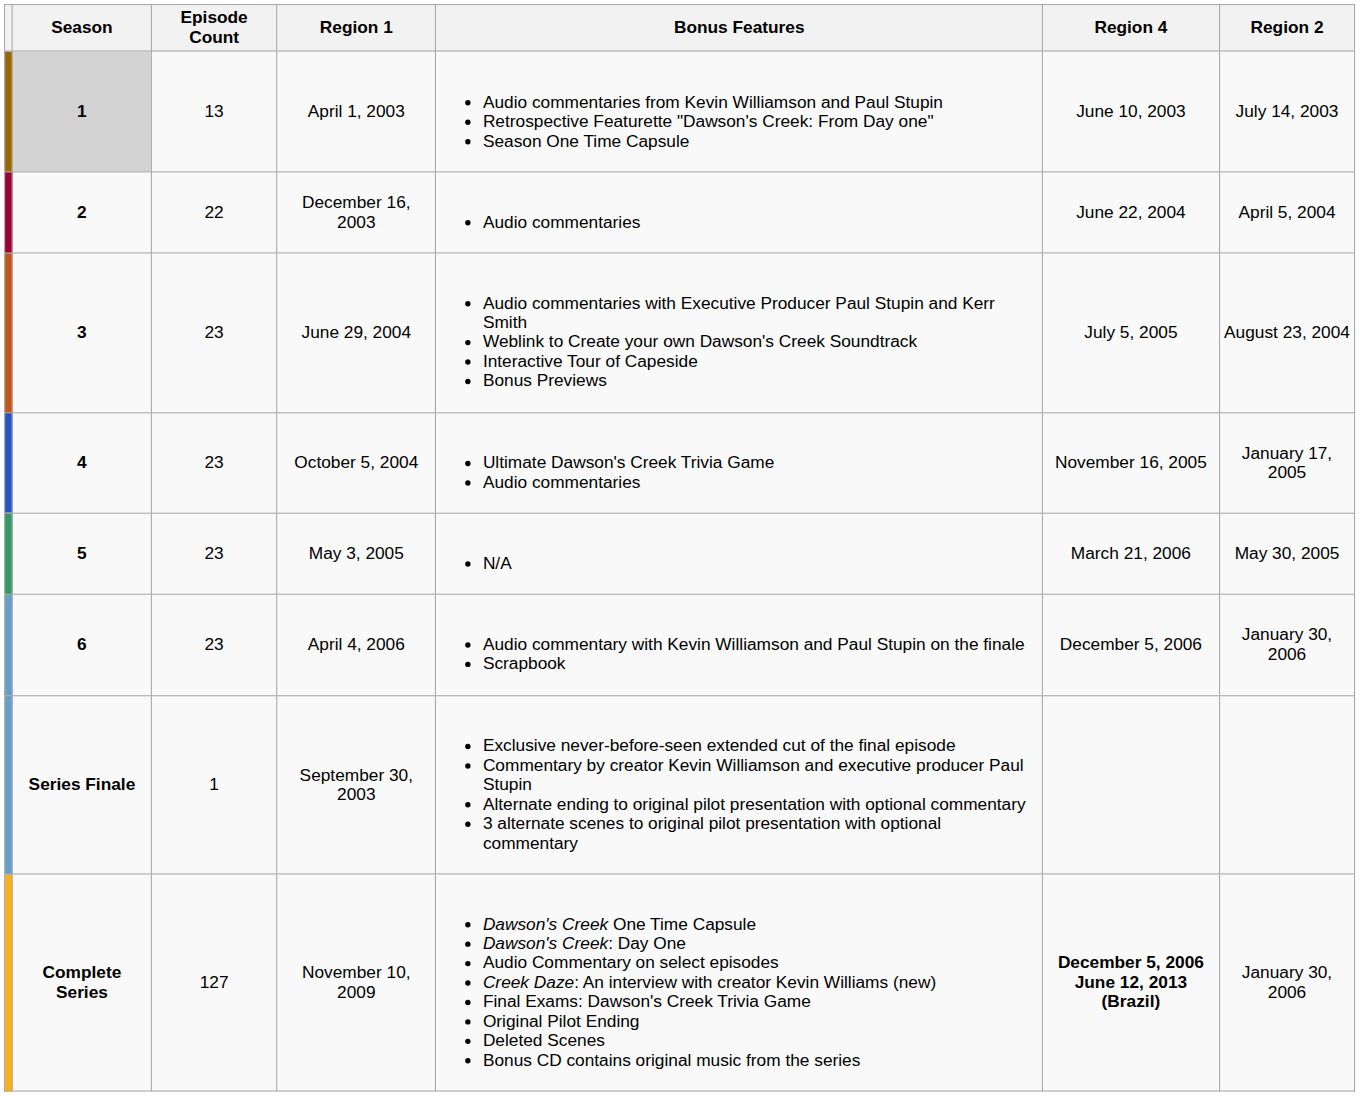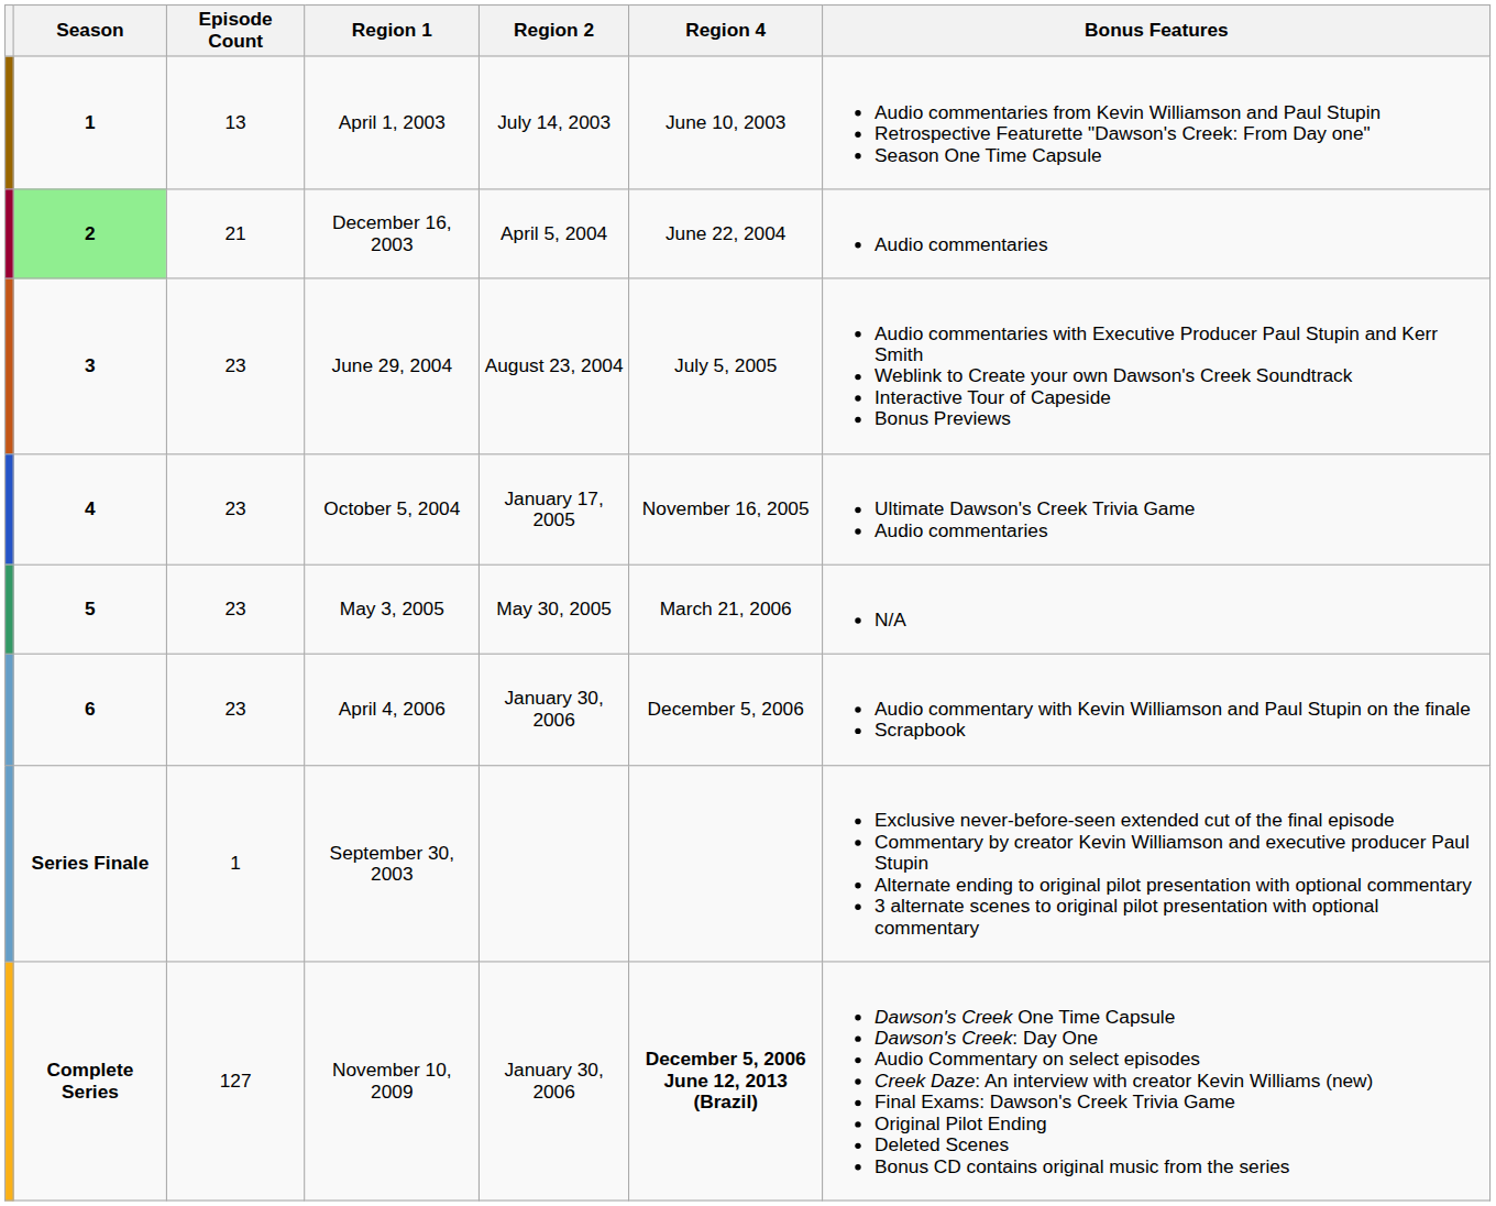 <table class="wikitable" width=99%>
 <tr>
 <th></th>
 <th>Season</th>
 <th>Episode Count</th>
 <th>Region 1</th>
+<th>Region 2</th>
+<th>Region 4</th>
 <th>Bonus Features</th>
-<th>Region 4</th>
-<th>Region 2</th>
 </tr>
 <tr>
 <td bgcolor="#996600" height="10px"></td>
-<td align="center" style="background: lightgrey;"><strong>1</strong></td>
+<td align="center"><strong>1</strong></td>
 <td align="center">13</td>
 <td align="center">April 1, 2003</td>
+<td align="center">July 14, 2003</td>
+<td align="center">June 10, 2003</td>
 <td><br><ul><li>Audio commentaries from Kevin Williamson and Paul Stupin</li><li>Retrospective Featurette "Dawson's Creek: From Day one"</li><li>Season One Time Capsule</li></ul></td>
-<td align="center">June 10, 2003</td>
-<td align="center">July 14, 2003</td>
 </tr>
 <tr>
 <td bgcolor="#990033" height="10px"></td>
-<td align="center"><strong>2</strong></td>
-<td align="center">22</td>
+<td align="center" style="background: lightgreen;"><strong>2</strong></td>
+<td align="center">21</td>
 <td align="center">December 16, 2003</td>
+<td align="center">April 5, 2004</td>
+<td align="center">June 22, 2004</td>
 <td><br><ul><li>Audio commentaries</li></ul></td>
-<td align="center">June 22, 2004</td>
-<td align="center">April 5, 2004</td>
 </tr>
 <tr>
 <td bgcolor="#C35617" height="10px"></td>
 <td align="center"><strong>3</strong></td>
 <td align="center">23</td>
 <td align="center">June 29, 2004</td>
+<td align="center">August 23, 2004</td>
+<td align="center">July 5, 2005</td>
 <td><br><ul><li>Audio commentaries with Executive Producer Paul Stupin and Kerr Smith</li><li>Weblink to Create your own Dawson's Creek Soundtrack</li><li>Interactive Tour of Capeside</li><li>Bonus Previews</li></ul></td>
-<td align="center">July 5, 2005</td>
-<td align="center">August 23, 2004</td>
 </tr>
 <tr>
 <td bgcolor="#2554C7" height="10px"></td>
 <td align="center"><strong>4</strong></td>
 <td align="center">23</td>
 <td align="center">October 5, 2004</td>
+<td align="center">January 17, 2005</td>
+<td align="center">November 16, 2005</td>
 <td><br><ul><li>Ultimate Dawson's Creek Trivia Game</li><li>Audio commentaries</li></ul></td>
-<td align="center">November 16, 2005</td>
-<td align="center">January 17, 2005</td>
 </tr>
 <tr>
 <td bgcolor="#339966" height="10px"></td>
 <td align="center"><strong>5</strong></td>
 <td align="center">23</td>
 <td align="center">May 3, 2005</td>
+<td align="center">May 30, 2005</td>
+<td align="center">March 21, 2006</td>
 <td><br><ul><li>N/A</li></ul></td>
-<td align="center">March 21, 2006</td>
-<td align="center">May 30, 2005</td>
 </tr>
 <tr>
 <td bgcolor="#659EC7" height="10px"></td>
 <td align="center"><strong>6</strong></td>
 <td align="center">23</td>
 <td align="center">April 4, 2006</td>
+<td align="center">January 30, 2006</td>
+<td align="center">December 5, 2006</td>
 <td><br><ul><li>Audio commentary with Kevin Williamson and Paul Stupin on the finale</li><li>Scrapbook</li></ul></td>
-<td align="center">December 5, 2006</td>
-<td align="center">January 30, 2006</td>
 </tr>
 <tr>
 <td bgcolor="#659EC7" height="10px"></td>
 <td align="center"><strong>Series Finale</strong></td>
 <td align="center">1</td>
 <td align="center">September 30, 2003</td>
-<td><br><ul><li>Exclusive never-before-seen extended cut of the final episode</li><li>Commentary by creator Kevin Williamson and executive producer Paul Stupin</li><li>Alternate ending to original pilot presentation with optional commentary</li><li>3 alternate scenes to original pilot presentation with optional commentary</li></ul></td>
 <td align="center"></td>
 <td align="center"></td>
+<td><br><ul><li>Exclusive never-before-seen extended cut of the final episode</li><li>Commentary by creator Kevin Williamson and executive producer Paul Stupin</li><li>Alternate ending to original pilot presentation with optional commentary</li><li>3 alternate scenes to original pilot presentation with optional commentary</li></ul></td>
 </tr>
 <tr>
 <td bgcolor="#FBB117" height="10px"></td>
 <td align="center"><strong>Complete Series</strong></td>
 <td align="center">127</td>
 <td align="center">November 10, 2009</td>
+<td align="center">January 30, 2006</td>
+<td align="center"><strong>December 5, 2006<br>June 12, 2013 (Brazil)</strong></td>
 <td><br><ul><li><em>Dawson's Creek</em> One Time Capsule</li><li><em>Dawson's Creek</em>: Day One</li><li>Audio Commentary on select episodes</li><li><em>Creek Daze</em>: An interview with creator Kevin Williams (new)</li><li>Final Exams: Dawson's Creek Trivia Game</li><li>Original Pilot Ending</li><li>Deleted Scenes</li><li>Bonus CD contains original music from the series</li></ul></td>
-<td align="center"><strong>December 5, 2006<br>June 12, 2013 (Brazil)</strong></td>
-<td align="center">January 30, 2006</td>
 </tr>
 </table>
